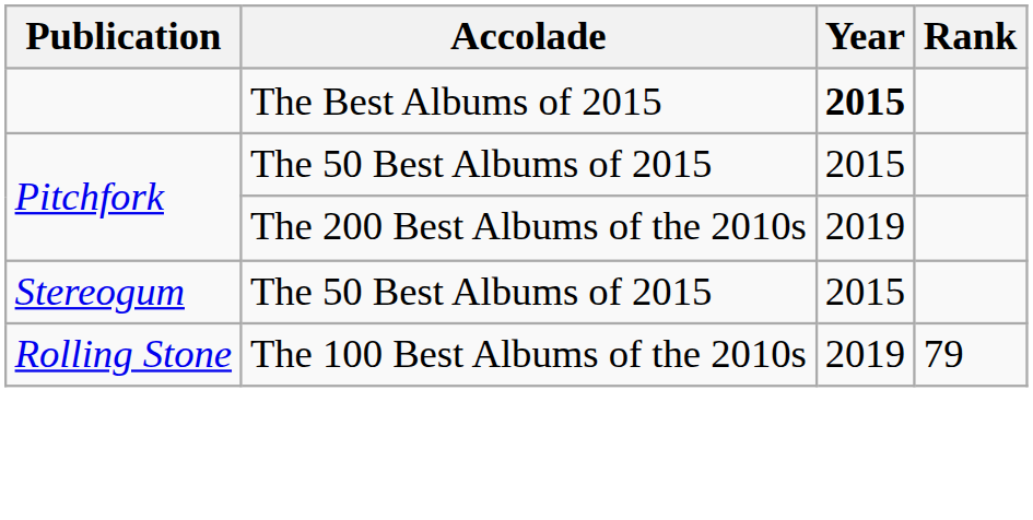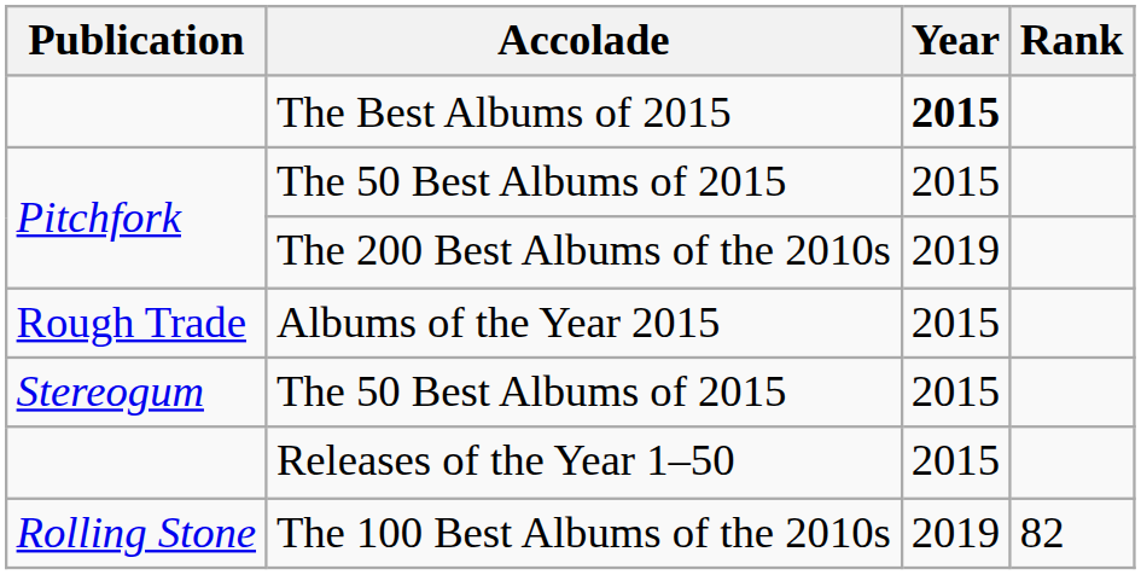 <table class="sortable wikitable">
 <tr>
 <th>Publication</th>
 <th>Accolade</th>
 <th>Year</th>
 <th>Rank</th>
 </tr>
 <tr>
 <td></td>
 <td>The Best Albums of 2015</td>
 <td><strong>2015</strong></td>
 <td></td>
 </tr>
 <tr>
 <td rowspan="2"><em><a href='#'>Pitchfork</a></em></td>
 <td>The 50 Best Albums of 2015</td>
 <td>2015</td>
 <td></td>
 </tr>
 <tr>
 <td>The 200 Best Albums of the 2010s</td>
 <td>2019</td>
 <td></td>
 </tr>
 <tr>
+<td><a href='#'>Rough Trade</a></td>
+<td>Albums of the Year 2015</td>
+<td>2015</td>
+<td></td>
+</tr>
+<tr>
 <td><em><a href='#'>Stereogum</a></em></td>
 <td>The 50 Best Albums of 2015</td>
+<td>2015</td>
+<td></td>
+</tr>
+<tr>
+<td></td>
+<td>Releases of the Year 1–50</td>
 <td>2015</td>
 <td></td>
 </tr>
 <tr>
 <td><em><a href='#'>Rolling Stone</a></em></td>
 <td>The 100 Best Albums of the 2010s</td>
 <td>2019</td>
-<td>79</td>
+<td>82</td>
 </tr>
 </table>
